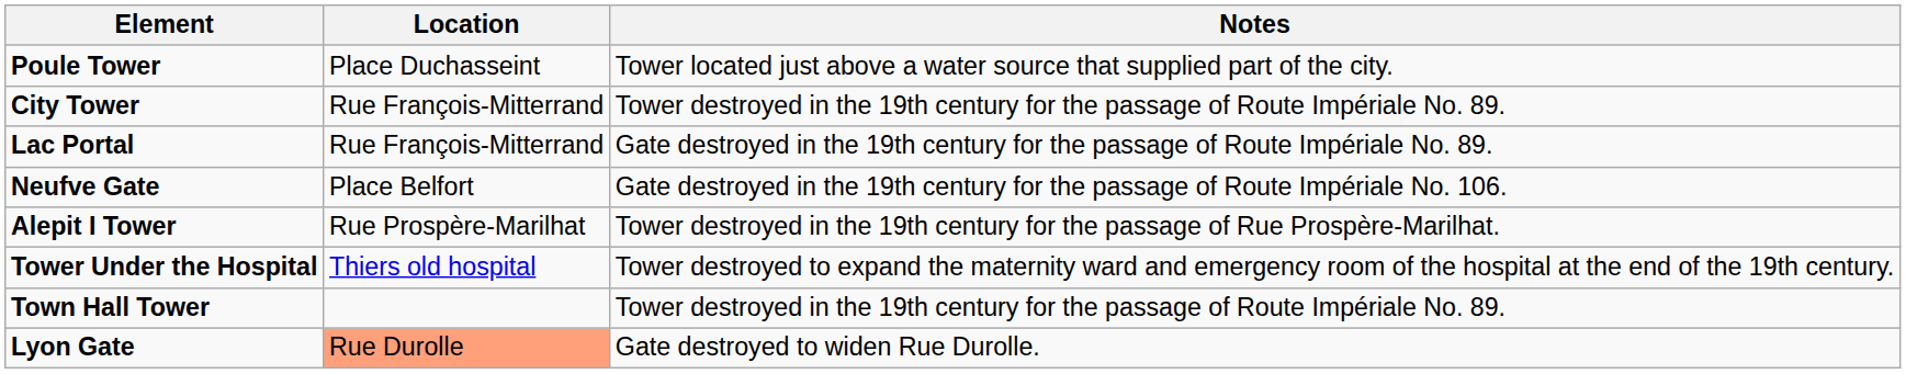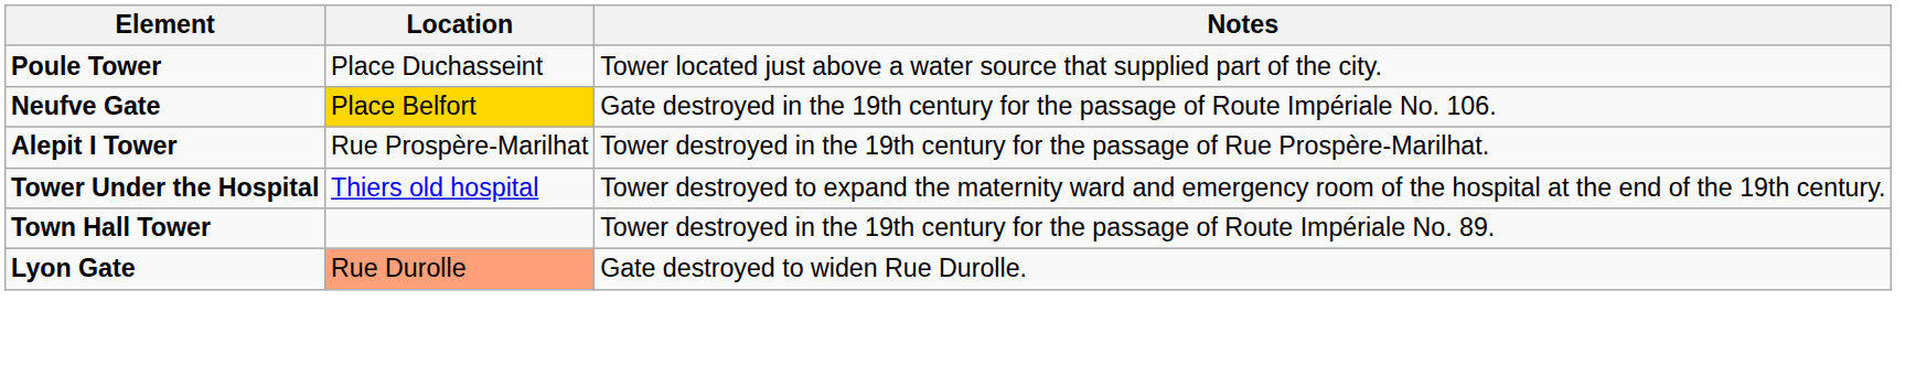 <table class="wikitable">
 <tr>
 <th>Element</th>
 <th>Location</th>
 <th>Notes</th>
 </tr>
 <tr>
 <td><strong>Poule Tower</strong></td>
 <td>Place Duchasseint</td>
 <td>Tower located just above a water source that supplied part of the city.</td>
 </tr>
 <tr>
-<td><strong>City Tower</strong></td>
-<td>Rue François-Mitterrand</td>
-<td>Tower destroyed in the 19th century for the passage of Route Impériale No. 89.</td>
-</tr>
-<tr>
-<td><strong>Lac Portal</strong></td>
-<td>Rue François-Mitterrand</td>
-<td>Gate destroyed in the 19th century for the passage of Route Impériale No. 89.</td>
-</tr>
-<tr>
 <td><strong>Neufve Gate</strong></td>
-<td>Place Belfort</td>
+<td style="background: gold;">Place Belfort</td>
 <td>Gate destroyed in the 19th century for the passage of Route Impériale No. 106.</td>
 </tr>
 <tr>
 <td><strong>Alepit I Tower</strong></td>
 <td>Rue Prospère-Marilhat</td>
 <td>Tower destroyed in the 19th century for the passage of Rue Prospère-Marilhat.</td>
 </tr>
 <tr>
 <td><strong>Tower Under the Hospital</strong></td>
 <td><a href='#'>Thiers old hospital</a></td>
 <td>Tower destroyed to expand the maternity ward and emergency room of the hospital at the end of the 19th century.</td>
 </tr>
 <tr>
 <td><strong>Town Hall Tower</strong></td>
 <td></td>
 <td>Tower destroyed in the 19th century for the passage of Route Impériale No. 89.</td>
 </tr>
 <tr>
 <td><strong>Lyon Gate</strong></td>
 <td style="background: lightsalmon;">Rue Durolle</td>
 <td>Gate destroyed to widen Rue Durolle.</td>
 </tr>
 </table>
